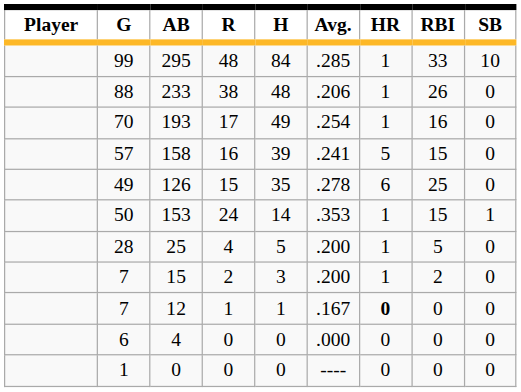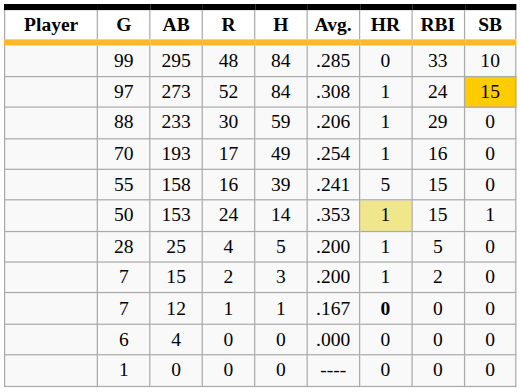 <table class="wikitable sortable">
 <tr>
 <th style="background:#FFFFFF; border-top:#000000 5px solid; border-bottom:#FDB827 5px solid;" width="16%">Player</th>
 <th style="background:#FFFFFF; border-top:#000000 5px solid; border-bottom:#FDB827 5px solid;" width="9%">G</th>
 <th style="background:#FFFFFF; border-top:#000000 5px solid; border-bottom:#FDB827 5px solid;" width="9%">AB</th>
 <th style="background:#FFFFFF; border-top:#000000 5px solid; border-bottom:#FDB827 5px solid;" width="9%">R</th>
 <th style="background:#FFFFFF; border-top:#000000 5px solid; border-bottom:#FDB827 5px solid;" width="9%">H</th>
 <th style="background:#FFFFFF; border-top:#000000 5px solid; border-bottom:#FDB827 5px solid;" width="9%">Avg.</th>
 <th style="background:#FFFFFF; border-top:#000000 5px solid; border-bottom:#FDB827 5px solid;" width="9%">HR</th>
 <th style="background:#FFFFFF; border-top:#000000 5px solid; border-bottom:#FDB827 5px solid;" width="9%">RBI</th>
 <th style="background:#FFFFFF; border-top:#000000 5px solid; border-bottom:#FDB827 5px solid;" width="9%">SB</th>
 </tr>
 <tr align="center">
 <td></td>
 <td>99</td>
 <td>295</td>
 <td>48</td>
 <td>84</td>
 <td>.285</td>
-<td>1</td>
+<td>0</td>
 <td>33</td>
 <td>10</td>
 </tr>
 <tr align="center">
 <td></td>
+<td>97</td>
+<td>273</td>
+<td>52</td>
+<td>84</td>
+<td>.308</td>
+<td>1</td>
+<td>24</td>
+<td bgcolor="#FFCC00">15</td>
+</tr>
+<tr align="center">
+<td></td>
 <td>88</td>
 <td>233</td>
-<td>38</td>
-<td>48</td>
+<td>30</td>
+<td>59</td>
 <td>.206</td>
 <td>1</td>
-<td>26</td>
+<td>29</td>
 <td>0</td>
 </tr>
 <tr align="center">
 <td></td>
 <td>70</td>
 <td>193</td>
 <td>17</td>
 <td>49</td>
 <td>.254</td>
 <td>1</td>
 <td>16</td>
 <td>0</td>
 </tr>
 <tr align="center">
 <td></td>
-<td>57</td>
+<td>55</td>
 <td>158</td>
 <td>16</td>
 <td>39</td>
 <td>.241</td>
 <td>5</td>
 <td>15</td>
 <td>0</td>
 </tr>
 <tr align="center">
 <td></td>
-<td>49</td>
-<td>126</td>
-<td>15</td>
-<td>35</td>
-<td>.278</td>
-<td>6</td>
-<td>25</td>
-<td>0</td>
-</tr>
-<tr align="center">
-<td></td>
 <td>50</td>
 <td>153</td>
 <td>24</td>
 <td>14</td>
 <td>.353</td>
-<td>1</td>
+<td style="background: khaki;">1</td>
 <td>15</td>
 <td>1</td>
 </tr>
 <tr align="center">
 <td></td>
 <td>28</td>
 <td>25</td>
 <td>4</td>
 <td>5</td>
 <td>.200</td>
 <td>1</td>
 <td>5</td>
 <td>0</td>
 </tr>
 <tr align="center">
 <td></td>
 <td>7</td>
 <td>15</td>
 <td>2</td>
 <td>3</td>
 <td>.200</td>
 <td>1</td>
 <td>2</td>
 <td>0</td>
 </tr>
 <tr align="center">
 <td></td>
 <td>7</td>
 <td>12</td>
 <td>1</td>
 <td>1</td>
 <td>.167</td>
 <td><strong>0</strong></td>
 <td>0</td>
 <td>0</td>
 </tr>
 <tr align="center">
 <td></td>
 <td>6</td>
 <td>4</td>
 <td>0</td>
 <td>0</td>
 <td>.000</td>
 <td>0</td>
 <td>0</td>
 <td>0</td>
 </tr>
 <tr align="center">
 <td></td>
 <td>1</td>
 <td>0</td>
 <td>0</td>
 <td>0</td>
 <td>----</td>
 <td>0</td>
 <td>0</td>
 <td>0</td>
 </tr>
 </table>
